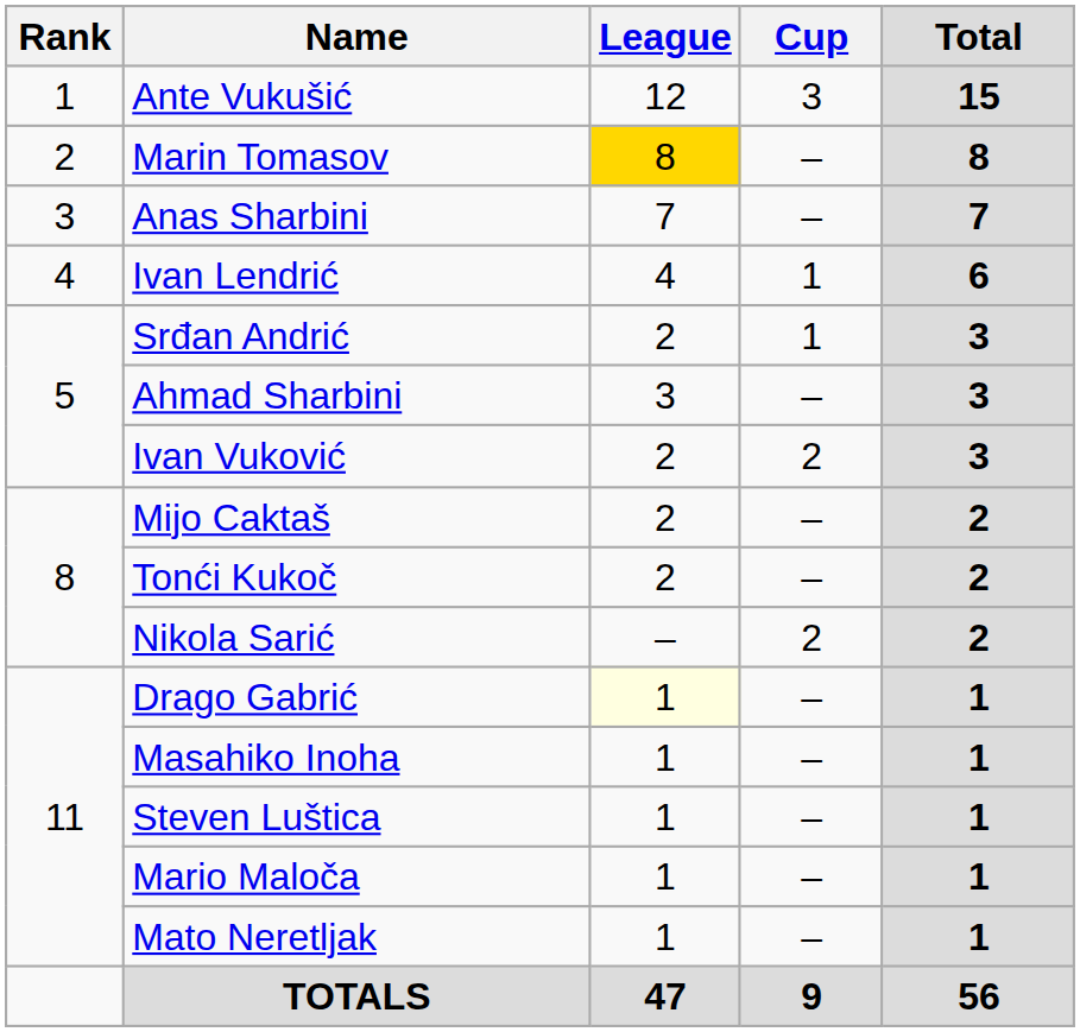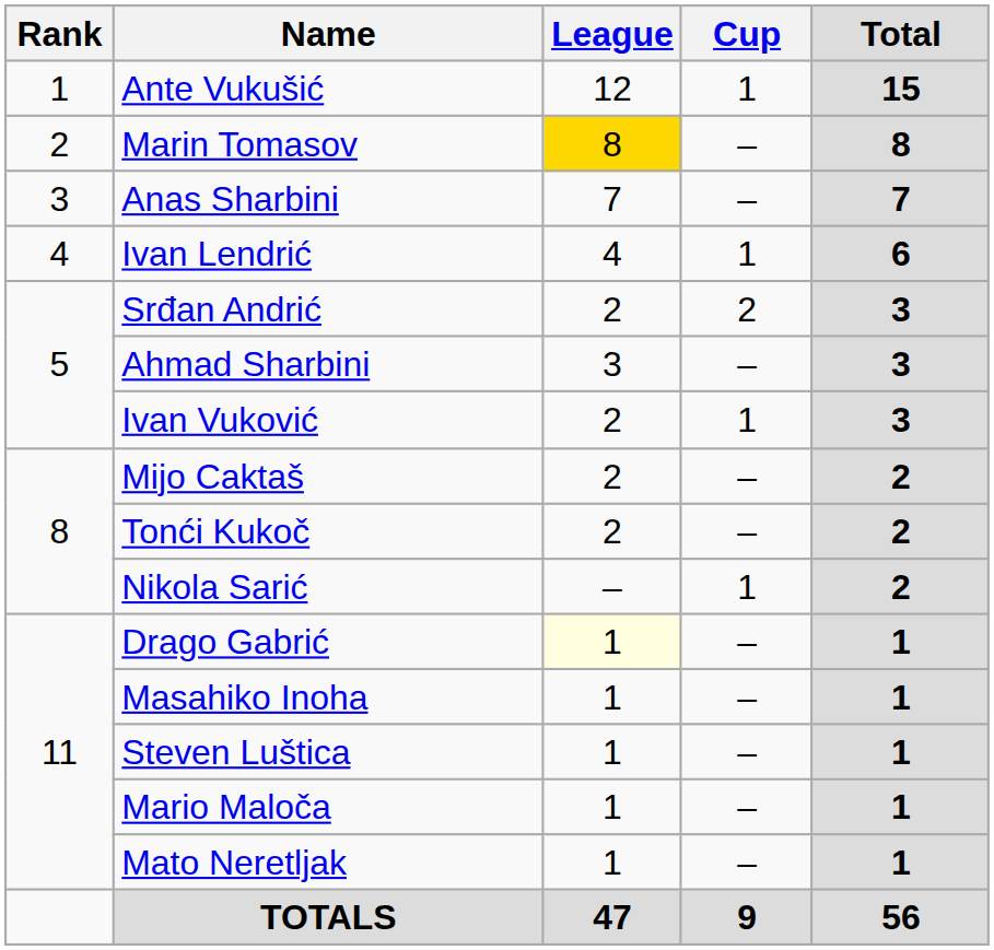 <table class="wikitable" style="font-size: 95%; text-align: center;">
 <tr>
 <th width=40>Rank</th>
 <th width=180>Name</th>
 <th width=50><a href='#'>League</a></th>
 <th width=50><a href='#'>Cup</a></th>
 <th width=70 style="background: #DCDCDC">Total</th>
 </tr>
 <tr>
 <td rowspan=1>1</td>
 <td style="text-align:left;"> <a href='#'>Ante Vukušić</a></td>
 <td>12</td>
-<td>3</td>
+<td>1</td>
 <th style="background: #DCDCDC">15</th>
 </tr>
 <tr>
 <td rowspan=1>2</td>
 <td style="text-align:left;"> <a href='#'>Marin Tomasov</a></td>
 <td style="background: gold;">8</td>
 <td>–</td>
 <th style="background: #DCDCDC">8</th>
 </tr>
 <tr>
 <td rowspan=1>3</td>
 <td style="text-align:left;"> <a href='#'>Anas Sharbini</a></td>
 <td>7</td>
 <td>–</td>
 <th style="background: #DCDCDC">7</th>
 </tr>
 <tr>
 <td rowspan=1>4</td>
 <td style="text-align:left;"> <a href='#'>Ivan Lendrić</a></td>
 <td>4</td>
 <td>1</td>
 <th style="background: #DCDCDC">6</th>
 </tr>
 <tr>
 <td rowspan=3>5</td>
 <td style="text-align:left;"> <a href='#'>Srđan Andrić</a></td>
 <td>2</td>
-<td>1</td>
+<td>2</td>
 <th style="background: #DCDCDC">3</th>
 </tr>
 <tr>
 <td style="text-align:left;"> <a href='#'>Ahmad Sharbini</a></td>
 <td>3</td>
 <td>–</td>
 <th style="background: #DCDCDC">3</th>
 </tr>
 <tr>
 <td style="text-align:left;"> <a href='#'>Ivan Vuković</a></td>
 <td>2</td>
-<td>2</td>
+<td>1</td>
 <th style="background: #DCDCDC">3</th>
 </tr>
 <tr>
 <td rowspan=3>8</td>
 <td style="text-align:left;"> <a href='#'>Mijo Caktaš</a></td>
 <td>2</td>
 <td>–</td>
 <th style="background: #DCDCDC">2</th>
 </tr>
 <tr>
 <td style="text-align:left;"> <a href='#'>Tonći Kukoč</a></td>
 <td>2</td>
 <td>–</td>
 <th style="background: #DCDCDC">2</th>
 </tr>
 <tr>
 <td style="text-align:left;"> <a href='#'>Nikola Sarić</a></td>
 <td>–</td>
-<td>2</td>
+<td>1</td>
 <th style="background: #DCDCDC">2</th>
 </tr>
 <tr>
 <td rowspan=5>11</td>
 <td style="text-align:left;"> <a href='#'>Drago Gabrić</a></td>
 <td style="background: lightyellow;">1</td>
 <td>–</td>
 <th style="background: #DCDCDC">1</th>
 </tr>
 <tr>
 <td style="text-align:left;"> <a href='#'>Masahiko Inoha</a></td>
 <td>1</td>
 <td>–</td>
 <th style="background: #DCDCDC">1</th>
 </tr>
 <tr>
 <td style="text-align:left;"> <a href='#'>Steven Luštica</a></td>
 <td>1</td>
 <td>–</td>
 <th style="background: #DCDCDC">1</th>
 </tr>
 <tr>
 <td style="text-align:left;"> <a href='#'>Mario Maloča</a></td>
 <td>1</td>
 <td>–</td>
 <th style="background: #DCDCDC">1</th>
 </tr>
 <tr>
 <td style="text-align:left;"> <a href='#'>Mato Neretljak</a></td>
 <td>1</td>
 <td>–</td>
 <th style="background: #DCDCDC">1</th>
 </tr>
 <tr>
 <td></td>
 <th style="background: #DCDCDC">TOTALS</th>
 <th style="background: #DCDCDC">47</th>
 <th style="background: #DCDCDC">9</th>
 <th style="background: #DCDCDC">56</th>
 </tr>
 </table>
